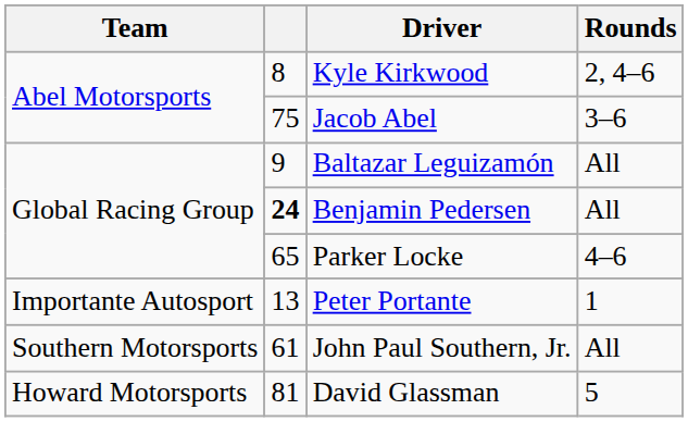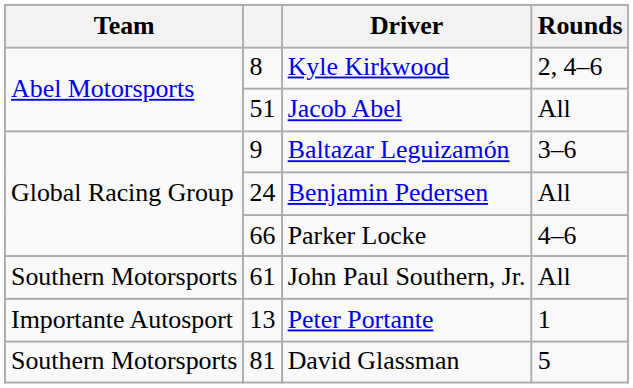 <table class="wikitable" style="font-size: 87%;">
 <tr>
 <th>Team</th>
 <th></th>
 <th>Driver</th>
 <th>Rounds</th>
 </tr>
 <tr>
 <td rowspan=2><a href='#'>Abel Motorsports</a></td>
 <td>8</td>
 <td> <a href='#'>Kyle Kirkwood</a></td>
 <td>2, 4–6</td>
 </tr>
 <tr>
-<td>75</td>
+<td>51</td>
 <td> <a href='#'>Jacob Abel</a></td>
-<td>3–6</td>
+<td>All</td>
 </tr>
 <tr>
 <td rowspan=3>Global Racing Group</td>
 <td>9</td>
 <td> <a href='#'>Baltazar Leguizamón</a></td>
-<td>All</td>
+<td>3–6</td>
 </tr>
 <tr>
-<td><strong>24</strong></td>
+<td>24</td>
 <td> <a href='#'>Benjamin Pedersen</a></td>
 <td>All</td>
 </tr>
 <tr>
-<td>65</td>
+<td>66</td>
 <td> Parker Locke</td>
 <td>4–6</td>
+</tr>
+<tr>
+<td>Southern Motorsports</td>
+<td>61</td>
+<td> John Paul Southern, Jr.</td>
+<td>All</td>
 </tr>
 <tr>
 <td>Importante Autosport</td>
 <td>13</td>
 <td> <a href='#'>Peter Portante</a></td>
 <td>1</td>
 </tr>
 <tr>
 <td>Southern Motorsports</td>
-<td>61</td>
-<td> John Paul Southern, Jr.</td>
-<td>All</td>
-</tr>
-<tr>
-<td>Howard Motorsports</td>
 <td>81</td>
 <td> David Glassman</td>
 <td>5</td>
 </tr>
 </table>
